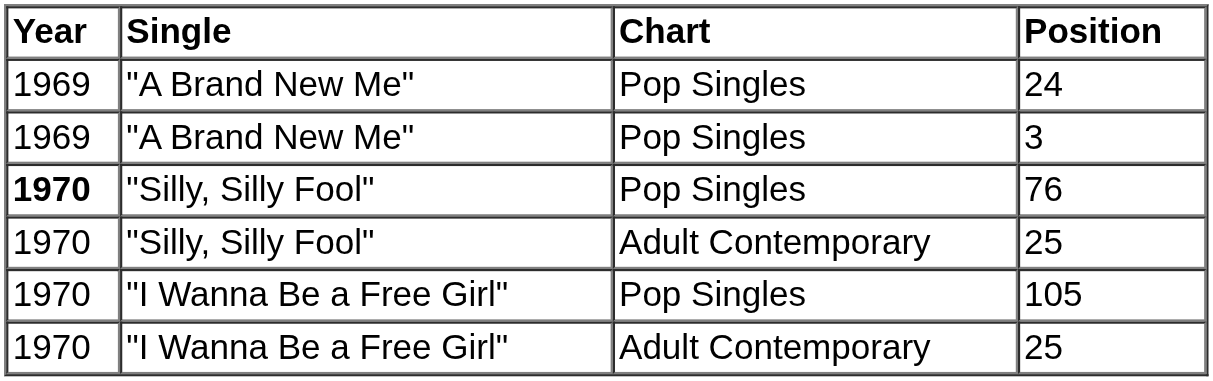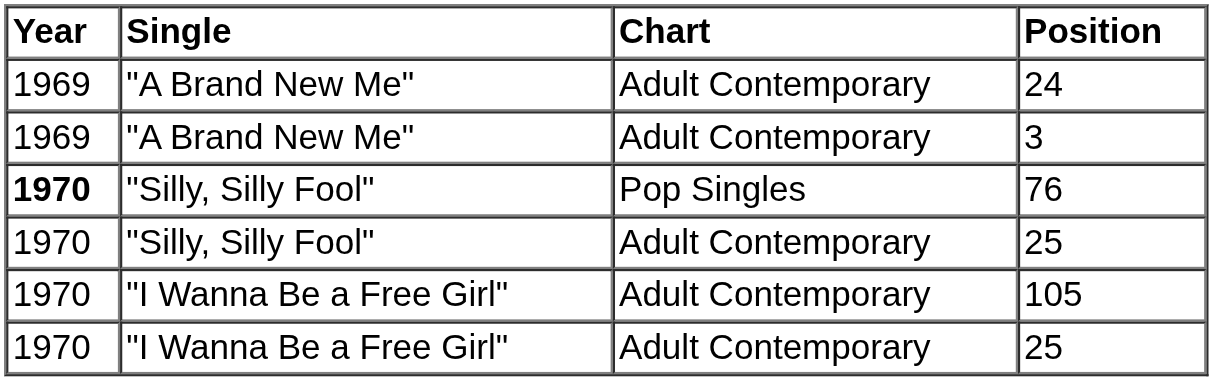 <table border=1 cellspacing=0 cellpadding=2 width="550px">
 <tr>
 <th align="left">Year</th>
 <th align="left">Single</th>
 <th align="left">Chart</th>
 <th align="left">Position</th>
 </tr>
 <tr>
 <td align="left">1969</td>
 <td align="left">"A Brand New Me"</td>
-<td align="left">Pop Singles</td>
+<td align="left">Adult Contemporary</td>
 <td align="left">24</td>
 </tr>
 <tr>
 <td align="left">1969</td>
 <td align="left">"A Brand New Me"</td>
-<td align="left">Pop Singles</td>
+<td align="left">Adult Contemporary</td>
 <td align="left">3</td>
 </tr>
 <tr>
 <td align="left"><strong>1970</strong></td>
 <td align="left">"Silly, Silly Fool"</td>
 <td align="left">Pop Singles</td>
 <td align="left">76</td>
 </tr>
 <tr>
 <td align="left">1970</td>
 <td align="left">"Silly, Silly Fool"</td>
 <td align="left">Adult Contemporary</td>
 <td align="left">25</td>
 </tr>
 <tr>
 <td align="left">1970</td>
 <td align="left">"I Wanna Be a Free Girl"</td>
-<td align="left">Pop Singles</td>
+<td align="left">Adult Contemporary</td>
 <td align="left">105</td>
 </tr>
 <tr>
 <td align="left">1970</td>
 <td align="left">"I Wanna Be a Free Girl"</td>
 <td align="left">Adult Contemporary</td>
 <td align="left">25</td>
 </tr>
 </table>
